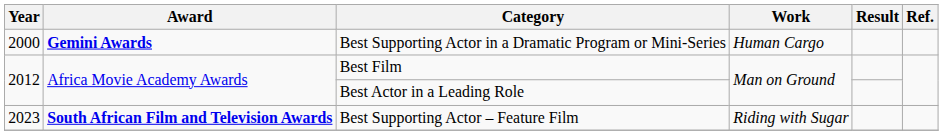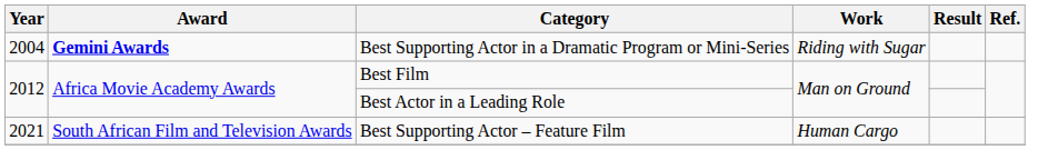 <table class="wikitable plainrowheaders">
 <tr>
 <th>Year</th>
 <th>Award</th>
 <th>Category</th>
 <th>Work</th>
 <th>Result</th>
 <th>Ref.</th>
 </tr>
 <tr>
-<td>2000</td>
+<td>2004</td>
 <td><strong><a href='#'>Gemini Awards</a></strong></td>
 <td>Best Supporting Actor in a Dramatic Program or Mini-Series</td>
-<td><em>Human Cargo</em></td>
+<td><em>Riding with Sugar</em></td>
 <td></td>
 <td></td>
 </tr>
 <tr>
 <td rowspan="2">2012</td>
 <td rowspan="2"><a href='#'>Africa Movie Academy Awards</a></td>
 <td>Best Film</td>
 <td rowspan="2"><em>Man on Ground</em></td>
 <td></td>
 <td rowspan="2"></td>
 </tr>
 <tr>
 <td>Best Actor in a Leading Role</td>
 <td></td>
 </tr>
 <tr>
-<td>2023</td>
-<td><strong><a href='#'>South African Film and Television Awards</a></strong></td>
+<td>2021</td>
+<td><a href='#'>South African Film and Television Awards</a></td>
 <td>Best Supporting Actor – Feature Film</td>
-<td><em>Riding with Sugar</em></td>
+<td><em>Human Cargo</em></td>
 <td></td>
 <td></td>
 </tr>
 <tr>
 </tr>
 </table>
